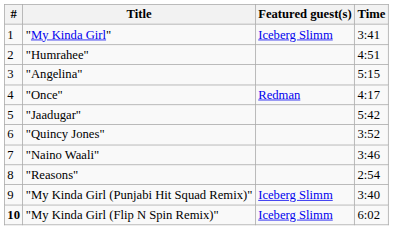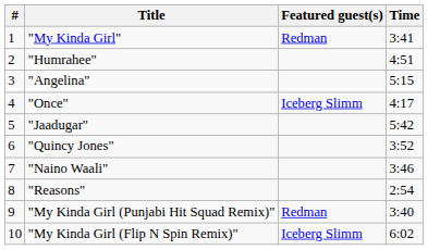 <table class="wikitable">
 <tr>
 <th align="center">#</th>
 <th align="center">Title</th>
 <th align="center">Featured guest(s)</th>
 <th align="center">Time</th>
 </tr>
 <tr>
 <td>1</td>
 <td>"<a href='#'>My Kinda Girl</a>"</td>
-<td><a href='#'>Iceberg Slimm</a></td>
+<td><a href='#'>Redman</a></td>
 <td>3:41</td>
 </tr>
 <tr>
 <td>2</td>
 <td>"Humrahee"</td>
 <td></td>
 <td>4:51</td>
 </tr>
 <tr>
 <td>3</td>
 <td>"Angelina"</td>
 <td></td>
 <td>5:15</td>
 </tr>
 <tr>
 <td>4</td>
 <td>"Once"</td>
-<td><a href='#'>Redman</a></td>
+<td><a href='#'>Iceberg Slimm</a></td>
 <td>4:17</td>
 </tr>
 <tr>
 <td>5</td>
 <td>"Jaadugar"</td>
 <td></td>
 <td>5:42</td>
 </tr>
 <tr>
 <td>6</td>
 <td>"Quincy Jones"</td>
 <td></td>
 <td>3:52</td>
 </tr>
 <tr>
 <td>7</td>
 <td>"Naino Waali"</td>
 <td></td>
 <td>3:46</td>
 </tr>
 <tr>
 <td>8</td>
 <td>"Reasons"</td>
 <td></td>
 <td>2:54</td>
 </tr>
 <tr>
 <td>9</td>
 <td>"My Kinda Girl (Punjabi Hit Squad Remix)"</td>
-<td><a href='#'>Iceberg Slimm</a></td>
+<td><a href='#'>Redman</a></td>
 <td>3:40</td>
 </tr>
 <tr>
-<td><strong>10</strong></td>
+<td>10</td>
 <td>"My Kinda Girl (Flip N Spin Remix)"</td>
 <td><a href='#'>Iceberg Slimm</a></td>
 <td>6:02</td>
 </tr>
 </table>
